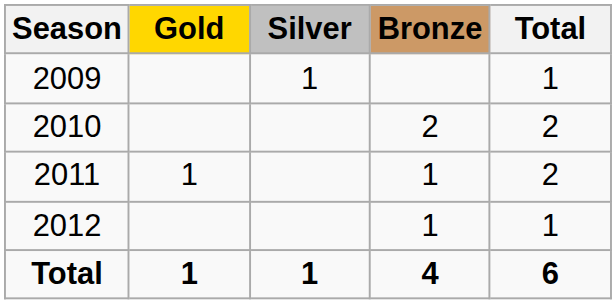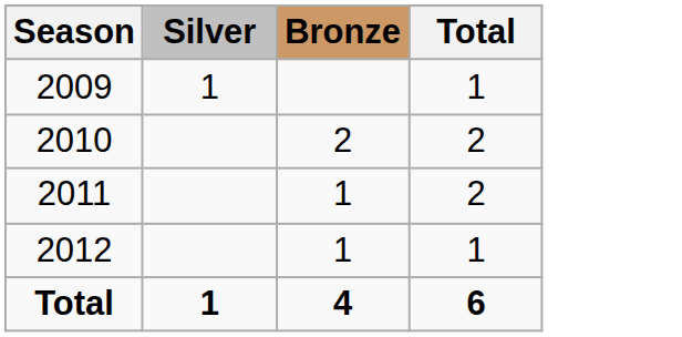 <table class="wikitable" style="text-align:center;">
 <tr>
 <th width = "55">Season</th>
-<th width = "55" style="background: gold;">Gold</th>
 <th width = "55" style="background: silver;">Silver</th>
 <th width = "55" style="background: #cc9966;">Bronze</th>
 <th width = "55">Total</th>
 </tr>
 <tr>
 <td>2009</td>
-<td></td>
 <td>1</td>
 <td></td>
 <td>1</td>
 </tr>
 <tr>
 <td>2010</td>
 <td></td>
-<td></td>
 <td>2</td>
 <td>2</td>
 </tr>
 <tr>
 <td>2011</td>
-<td>1</td>
 <td></td>
 <td>1</td>
 <td>2</td>
 </tr>
 <tr>
 <td>2012</td>
 <td></td>
-<td></td>
 <td>1</td>
 <td>1</td>
 </tr>
 <tr>
 <td><strong>Total</strong></td>
 <td><strong>1</strong></td>
-<td><strong>1</strong></td>
 <td><strong>4</strong></td>
 <td><strong>6</strong></td>
 </tr>
 </table>
